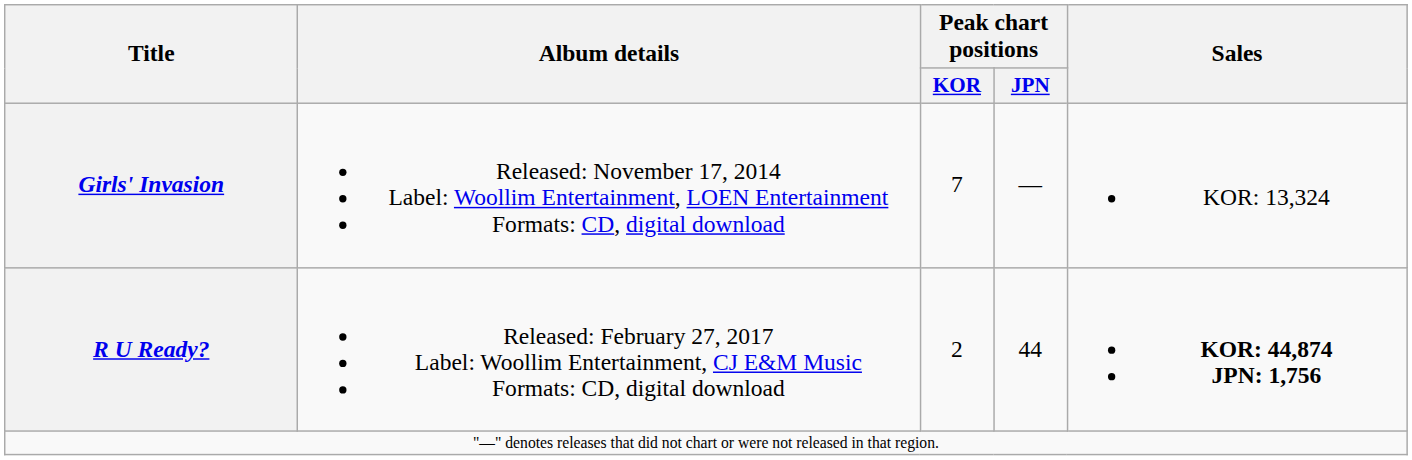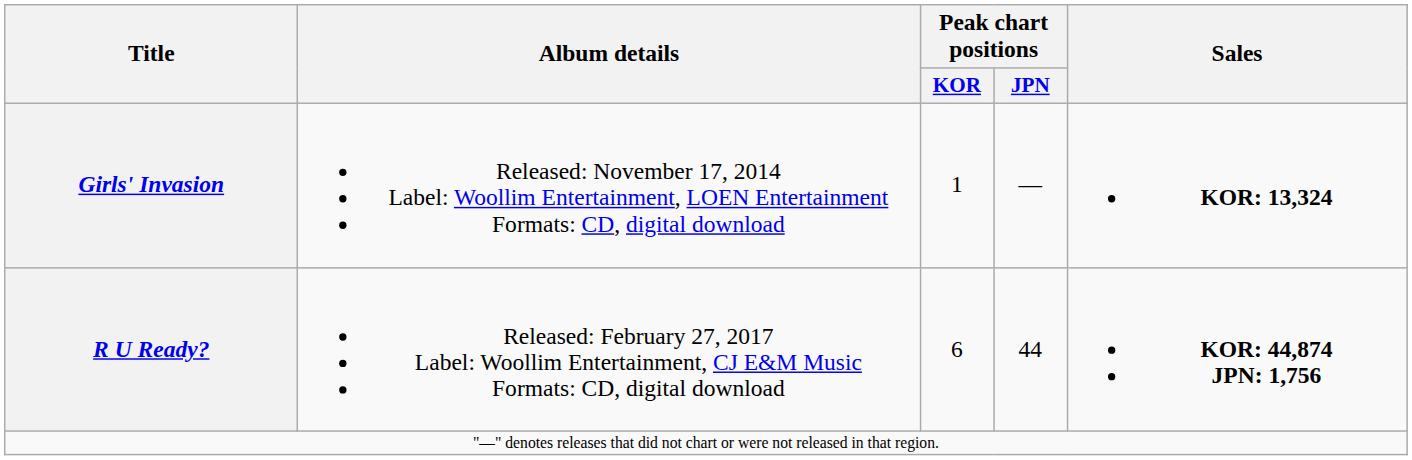 <table class="wikitable plainrowheaders" style="text-align:center;">
 <tr>
 <th rowspan="2" style="width:12em;">Title</th>
 <th rowspan="2" style="width:26em;">Album details</th>
 <th colspan="2">Peak chart<br>positions</th>
 <th rowspan="2" style="width:14em;">Sales</th>
 </tr>
 <tr>
 <th scope="col" style="width:3em;font-size:90%;"><a href='#'>KOR</a><br></th>
 <th scope="col" style="width:3em;font-size:90%;"><a href='#'>JPN</a><br></th>
 </tr>
 <tr>
 <th scope="row"><em><a href='#'>Girls' Invasion</a></em></th>
 <td><br><ul><li>Released: November 17, 2014</li><li>Label: <a href='#'>Woollim Entertainment</a>, <a href='#'>LOEN Entertainment</a></li><li>Formats: <a href='#'>CD</a>, <a href='#'>digital download</a></li></ul></td>
-<td>7</td>
+<td>1</td>
 <td>—</td>
-<td><br><ul><li>KOR: 13,324</li></ul></td>
+<td><strong><br><ul><li>KOR: 13,324</li></ul></strong></td>
 </tr>
 <tr>
 <th scope="row"><em><a href='#'>R U Ready?</a></em></th>
 <td><br><ul><li>Released: February 27, 2017</li><li>Label: Woollim Entertainment, <a href='#'>CJ E&M Music</a></li><li>Formats: CD, digital download</li></ul></td>
-<td>2</td>
+<td>6</td>
 <td>44</td>
 <td><strong><br><ul><li>KOR: 44,874</li><li>JPN: 1,756</li></ul></strong></td>
 </tr>
 <tr>
 <td colspan="6" style="font-size:8pt">"—" denotes releases that did not chart or were not released in that region.</td>
 </tr>
 </table>
